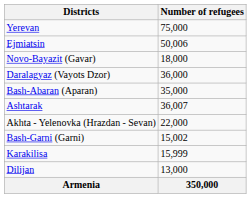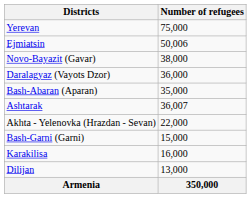 <table class="wikitable">
 <tr>
 <th><strong>Districts</strong></th>
 <th><strong>Number of refugees</strong></th>
 </tr>
 <tr>
 <td><a href='#'>Yerevan</a></td>
 <td>75,000</td>
 </tr>
 <tr>
 <td><a href='#'>Ejmiatsin</a></td>
 <td>50,006</td>
 </tr>
 <tr>
 <td><a href='#'>Novo-Bayazit</a> (Gavar)</td>
-<td>18,000</td>
+<td>38,000</td>
 </tr>
 <tr>
 <td><a href='#'>Daralagyaz</a> (Vayots Dzor)</td>
 <td>36,000</td>
 </tr>
 <tr>
 <td><a href='#'>Bash-Abaran</a> (Aparan)</td>
 <td>35,000</td>
 </tr>
 <tr>
 <td><a href='#'>Ashtarak</a></td>
 <td>36,007</td>
 </tr>
 <tr>
 <td>Akhta - Yelenovka (Hrazdan - Sevan)</td>
 <td>22,000</td>
 </tr>
 <tr>
 <td><a href='#'>Bash-Garni</a> (Garni)</td>
-<td>15,002</td>
+<td>15,000</td>
 </tr>
 <tr>
 <td><a href='#'>Karakilisa</a></td>
-<td>15,999</td>
+<td>16,000</td>
 </tr>
 <tr>
 <td><a href='#'>Dilijan</a></td>
 <td>13,000</td>
 </tr>
 <tr>
 <th><strong>Armenia</strong></th>
 <th><strong>350,000</strong></th>
 </tr>
 </table>
